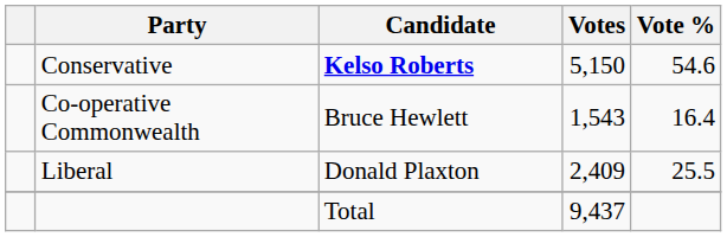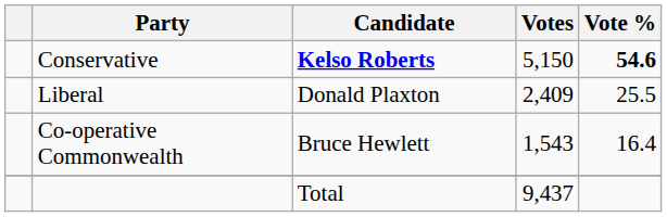 <table class="wikitable">
 <tr>
 <th></th>
 <th scope="col" style="width:175px;">Party</th>
 <th scope="col" style="width:150px;">Candidate</th>
 <th>Votes</th>
 <th>Vote %</th>
 </tr>
 <tr>
 <td>   </td>
 <td>Conservative</td>
 <td><strong><a href='#'>Kelso Roberts</a></strong></td>
 <td align=right>5,150</td>
-<td align=right>54.6</td>
+<td align=right><strong>54.6</strong></td>
+</tr>
+<tr |>
+<td>   </td>
+<td>Liberal</td>
+<td>Donald Plaxton</td>
+<td align=right>2,409</td>
+<td align=right>25.5</td>
 </tr>
 <tr |>
 <td>   </td>
 <td>Co-operative Commonwealth</td>
 <td>Bruce Hewlett</td>
 <td align=right>1,543</td>
 <td align=right>16.4</td>
-</tr>
-<tr |>
-<td>   </td>
-<td>Liberal</td>
-<td>Donald Plaxton</td>
-<td align=right>2,409</td>
-<td align=right>25.5</td>
 </tr>
 <tr |>
 </tr>
 <tr |>
 <td></td>
 <td></td>
 <td>Total</td>
 <td align=right>9,437</td>
 <td></td>
 </tr>
 </table>
